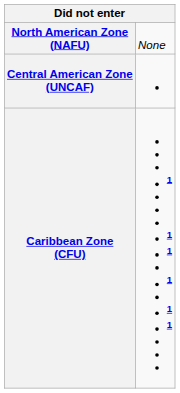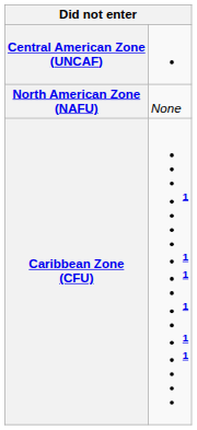 <table class="wikitable collapsible collapsed">
 <tr>
 <th colspan=2>Did not enter</th>
+</tr>
+<tr>
+<th><a href='#'>Central American Zone<br>(UNCAF)</a></th>
+<td><br><ul><li></li></ul></td>
 </tr>
 <tr>
 <th><a href='#'>North American Zone<br>(NAFU)</a></th>
 <td><br><em>None</em></td>
 </tr>
 <tr>
-<th><a href='#'>Central American Zone<br>(UNCAF)</a></th>
-<td><br><ul><li></li></ul></td>
-</tr>
-<tr>
 <th><a href='#'>Caribbean Zone<br>(CFU)</a></th>
 <td><br><ul><li></li><li></li><li></li><li><sup><strong><a href='#'>1</a></strong></sup></li><li></li><li></li><li></li><li><sup><strong><a href='#'>1</a></strong></sup></li><li><sup><strong><a href='#'>1</a></strong></sup></li><li></li><li><sup><strong><a href='#'>1</a></strong></sup></li><li></li><li><sup><strong><a href='#'>1</a></strong></sup></li><li><sup><strong><a href='#'>1</a></strong></sup></li><li></li><li></li><li></li></ul></td>
 </tr>
 </table>
